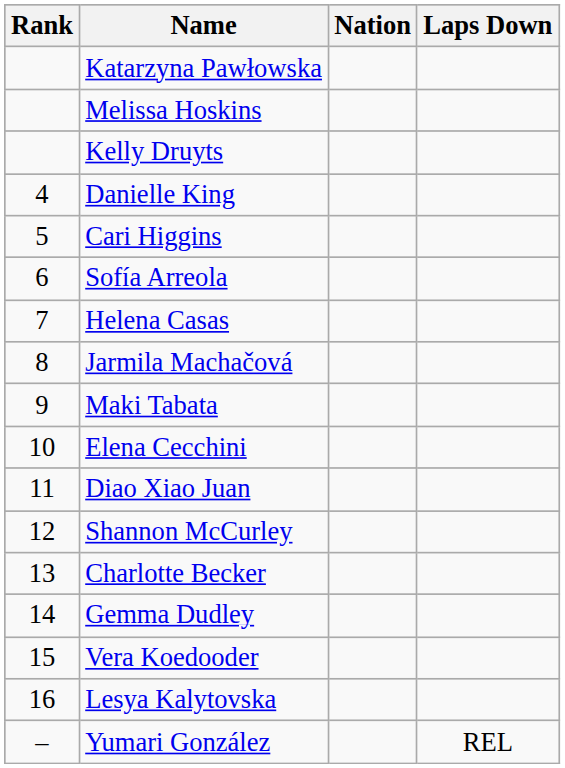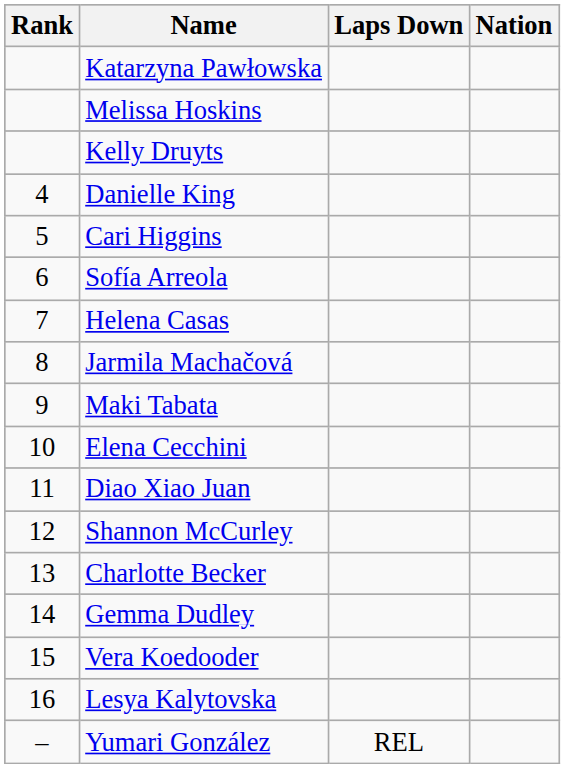 <table class="wikitable sortable" style="text-align:center">
 <tr>
 <th>Rank</th>
 <th>Name</th>
+<th>Laps Down</th>
 <th>Nation</th>
-<th>Laps Down</th>
 </tr>
 <tr>
 <td></td>
 <td align=left><a href='#'>Katarzyna Pawłowska</a></td>
+<td></td>
 <td align=left></td>
-<td></td>
 </tr>
 <tr>
 <td></td>
 <td align=left><a href='#'>Melissa Hoskins</a></td>
+<td></td>
 <td align=left></td>
-<td></td>
 </tr>
 <tr>
 <td></td>
 <td align=left><a href='#'>Kelly Druyts</a></td>
+<td></td>
 <td align=left></td>
-<td></td>
 </tr>
 <tr>
 <td>4</td>
 <td align=left><a href='#'>Danielle King</a></td>
+<td></td>
 <td align=left></td>
-<td></td>
 </tr>
 <tr>
 <td>5</td>
 <td align=left><a href='#'>Cari Higgins</a></td>
+<td></td>
 <td align=left></td>
-<td></td>
 </tr>
 <tr>
 <td>6</td>
 <td align=left><a href='#'>Sofía Arreola</a></td>
+<td></td>
 <td align=left></td>
-<td></td>
 </tr>
 <tr>
 <td>7</td>
 <td align=left><a href='#'>Helena Casas</a></td>
+<td></td>
 <td align=left></td>
-<td></td>
 </tr>
 <tr>
 <td>8</td>
 <td align=left><a href='#'>Jarmila Machačová</a></td>
+<td></td>
 <td align=left></td>
-<td></td>
 </tr>
 <tr>
 <td>9</td>
 <td align=left><a href='#'>Maki Tabata</a></td>
+<td></td>
 <td align=left></td>
-<td></td>
 </tr>
 <tr>
 <td>10</td>
 <td align=left><a href='#'>Elena Cecchini</a></td>
+<td></td>
 <td align=left></td>
-<td></td>
 </tr>
 <tr>
 <td>11</td>
 <td align=left><a href='#'>Diao Xiao Juan</a></td>
+<td></td>
 <td align=left></td>
-<td></td>
 </tr>
 <tr>
 <td>12</td>
 <td align=left><a href='#'>Shannon McCurley</a></td>
+<td></td>
 <td align=left></td>
-<td></td>
 </tr>
 <tr>
 <td>13</td>
 <td align=left><a href='#'>Charlotte Becker</a></td>
+<td></td>
 <td align=left></td>
-<td></td>
 </tr>
 <tr>
 <td>14</td>
 <td align=left><a href='#'>Gemma Dudley</a></td>
+<td></td>
 <td align=left></td>
-<td></td>
 </tr>
 <tr>
 <td>15</td>
 <td align=left><a href='#'>Vera Koedooder</a></td>
+<td></td>
 <td align=left></td>
-<td></td>
 </tr>
 <tr>
 <td>16</td>
 <td align=left><a href='#'>Lesya Kalytovska</a></td>
+<td></td>
 <td align=left></td>
-<td></td>
 </tr>
 <tr>
 <td>–</td>
 <td align=left><a href='#'>Yumari González</a></td>
+<td>REL</td>
 <td align=left></td>
-<td>REL</td>
 </tr>
 </table>
